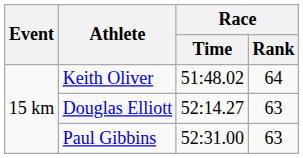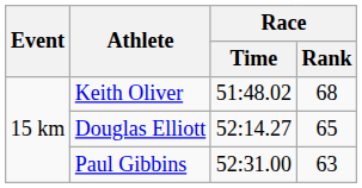 <table class="wikitable" border="1" style="font-size:90%">
 <tr>
 <th rowspan=2>Event</th>
 <th rowspan=2>Athlete</th>
 <th colspan=2>Race</th>
 </tr>
 <tr>
 <th>Time</th>
 <th>Rank</th>
 </tr>
 <tr>
 <td rowspan=3>15 km</td>
 <td><a href='#'>Keith Oliver</a></td>
 <td align=center>51:48.02</td>
-<td align=center>64</td>
+<td align=center>68</td>
 </tr>
 <tr>
 <td><a href='#'>Douglas Elliott</a></td>
 <td align=center>52:14.27</td>
-<td align=center>63</td>
+<td align=center>65</td>
 </tr>
 <tr>
 <td><a href='#'>Paul Gibbins</a></td>
 <td align=center>52:31.00</td>
 <td align=center>63</td>
 </tr>
 </table>
